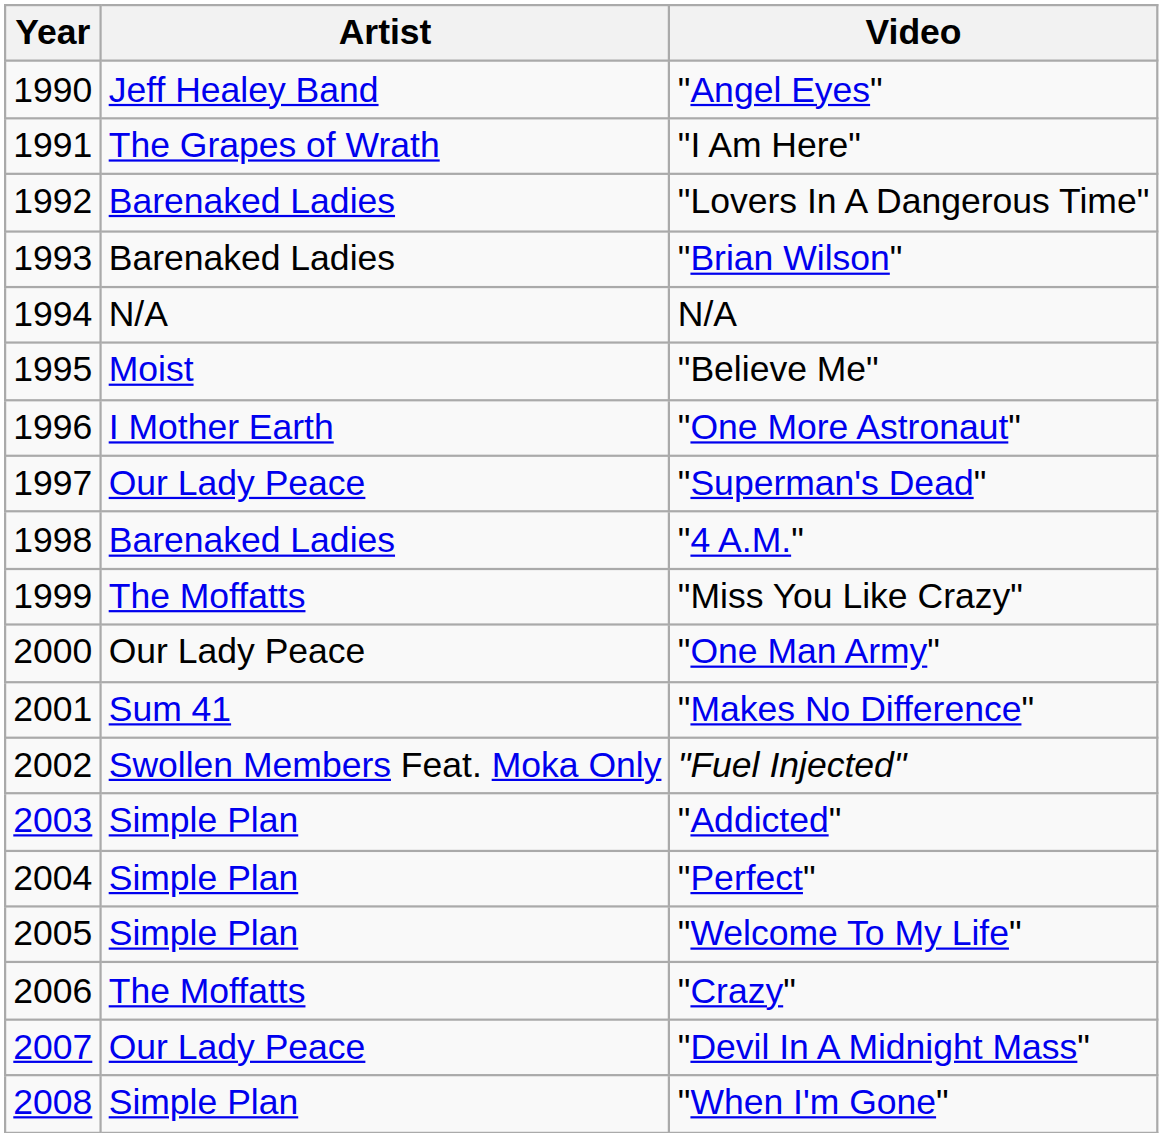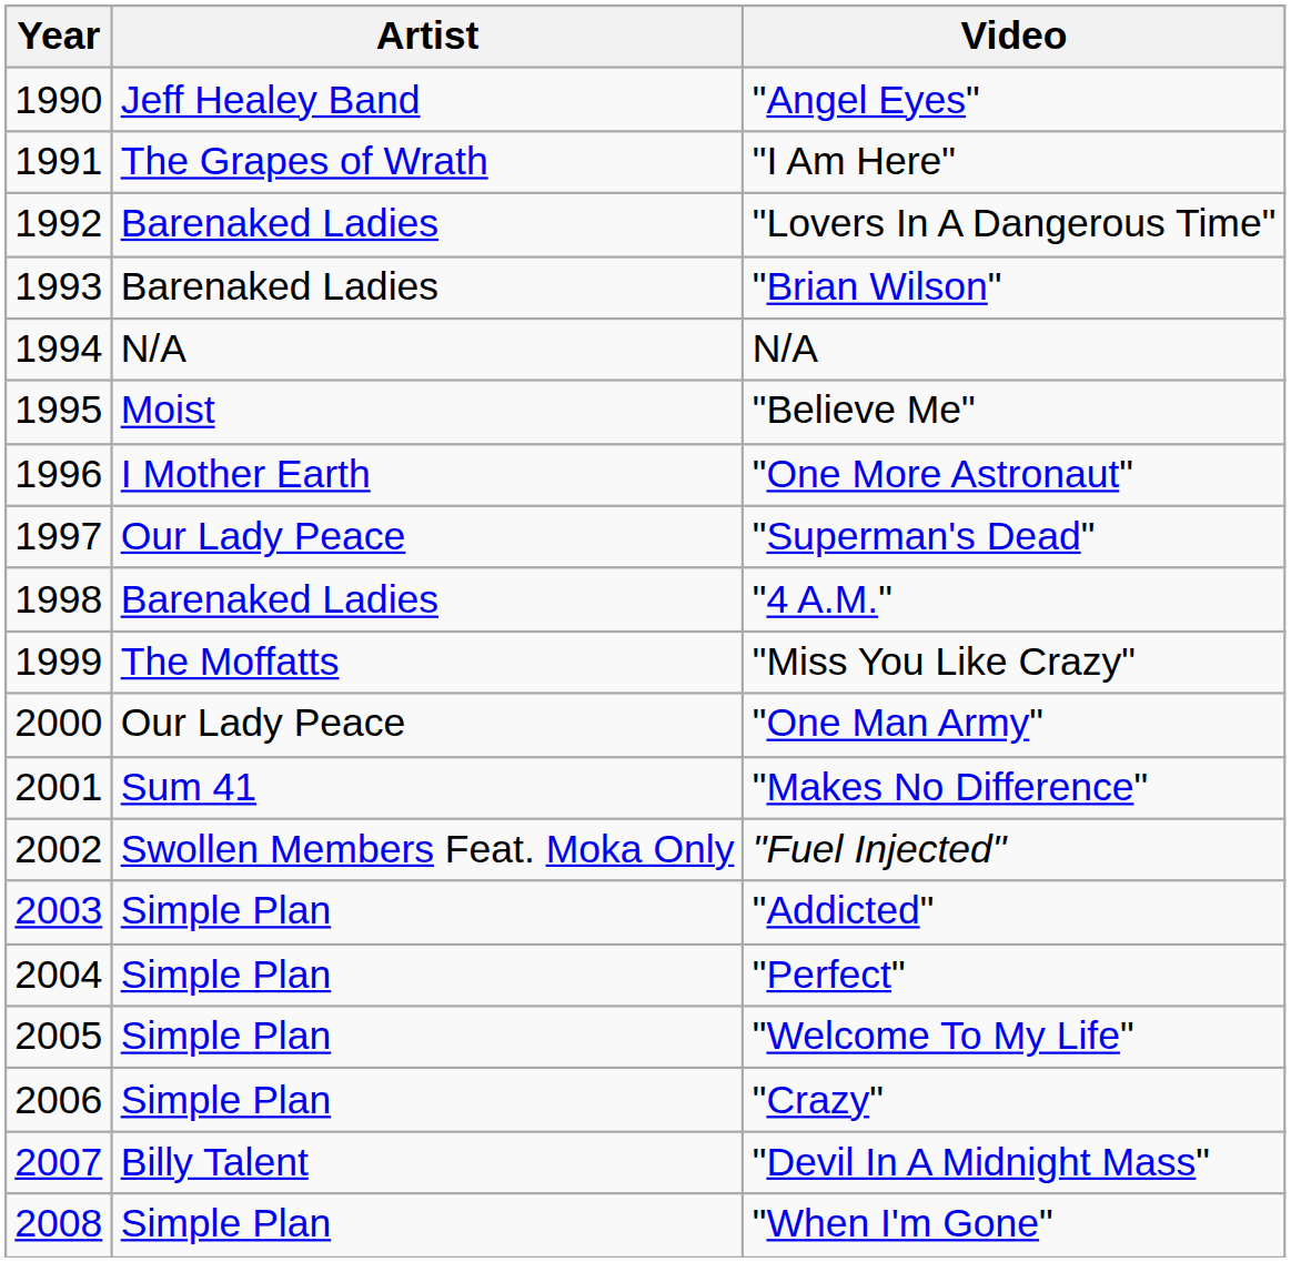 <table class="wikitable">
 <tr>
 <th>Year</th>
 <th>Artist</th>
 <th>Video</th>
 </tr>
 <tr>
 <td>1990</td>
 <td><a href='#'>Jeff Healey Band</a></td>
 <td>"<a href='#'>Angel Eyes</a>"</td>
 </tr>
 <tr>
 <td>1991</td>
 <td><a href='#'>The Grapes of Wrath</a></td>
 <td>"I Am Here"</td>
 </tr>
 <tr>
 <td>1992</td>
 <td><a href='#'>Barenaked Ladies</a></td>
 <td>"Lovers In A Dangerous Time"</td>
 </tr>
 <tr>
 <td>1993</td>
 <td>Barenaked Ladies</td>
 <td>"<a href='#'>Brian Wilson</a>"</td>
 </tr>
 <tr>
 <td>1994</td>
 <td>N/A</td>
 <td>N/A</td>
 </tr>
 <tr>
 <td>1995</td>
 <td><a href='#'>Moist</a></td>
 <td>"Believe Me"</td>
 </tr>
 <tr>
 <td>1996</td>
 <td><a href='#'>I Mother Earth</a></td>
 <td>"<a href='#'>One More Astronaut</a>"</td>
 </tr>
 <tr>
 <td>1997</td>
 <td><a href='#'>Our Lady Peace</a></td>
 <td>"<a href='#'>Superman's Dead</a>"</td>
 </tr>
 <tr>
 <td>1998</td>
 <td><a href='#'>Barenaked Ladies</a></td>
 <td>"<a href='#'>4 A.M.</a>"</td>
 </tr>
 <tr>
 <td>1999</td>
 <td><a href='#'>The Moffatts</a></td>
 <td>"Miss You Like Crazy"</td>
 </tr>
 <tr>
 <td>2000</td>
 <td>Our Lady Peace</td>
 <td>"<a href='#'>One Man Army</a>"</td>
 </tr>
 <tr>
 <td>2001</td>
 <td><a href='#'>Sum 41</a></td>
 <td>"<a href='#'>Makes No Difference</a>"</td>
 </tr>
 <tr>
 <td>2002</td>
 <td><a href='#'>Swollen Members</a> Feat. <a href='#'>Moka Only</a></td>
 <td><em>"Fuel Injected"</em></td>
 </tr>
 <tr>
 <td><a href='#'>2003</a></td>
 <td><a href='#'>Simple Plan</a></td>
 <td>"<a href='#'>Addicted</a>"</td>
 </tr>
 <tr>
 <td>2004</td>
 <td><a href='#'>Simple Plan</a></td>
 <td>"<a href='#'>Perfect</a>"</td>
 </tr>
 <tr>
 <td>2005</td>
 <td><a href='#'>Simple Plan</a></td>
 <td>"<a href='#'>Welcome To My Life</a>"</td>
 </tr>
 <tr>
 <td>2006</td>
-<td><a href='#'>The Moffatts</a></td>
+<td><a href='#'>Simple Plan</a></td>
 <td>"<a href='#'>Crazy</a>"</td>
 </tr>
 <tr>
 <td><a href='#'>2007</a></td>
-<td><a href='#'>Our Lady Peace</a></td>
+<td><a href='#'>Billy Talent</a></td>
 <td>"<a href='#'>Devil In A Midnight Mass</a>"</td>
 </tr>
 <tr>
 <td><a href='#'>2008</a></td>
 <td><a href='#'>Simple Plan</a></td>
 <td>"<a href='#'>When I'm Gone</a>"</td>
 </tr>
 </table>
